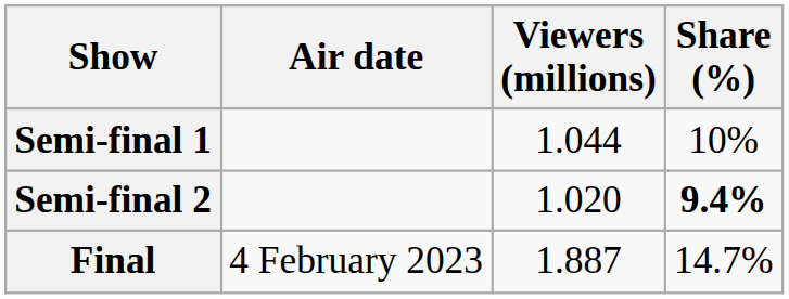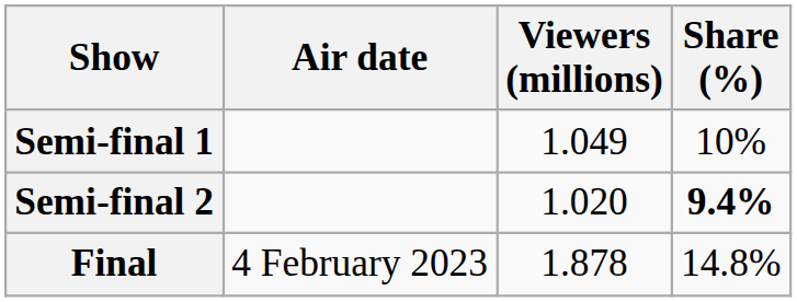 <table class="wikitable plainrowheaders sortable" style="text-align:center">
 <tr>
 <th scope="col" class="unsortable">Show</th>
 <th scope="col">Air date</th>
 <th scope="col">Viewers<br>(millions)</th>
 <th scope="col">Share<br>(%)</th>
 </tr>
 <tr>
 <th scope="row">Semi-final 1</th>
 <td></td>
-<td>1.044</td>
+<td>1.049</td>
 <td>10%</td>
 </tr>
 <tr>
 <th scope="row">Semi-final 2</th>
 <td></td>
 <td>1.020</td>
 <td><strong>9.4%</strong></td>
 </tr>
 <tr>
 <th scope="row">Final</th>
 <td>4 February 2023</td>
-<td>1.887</td>
-<td>14.7%</td>
+<td>1.878</td>
+<td>14.8%</td>
 </tr>
 </table>
